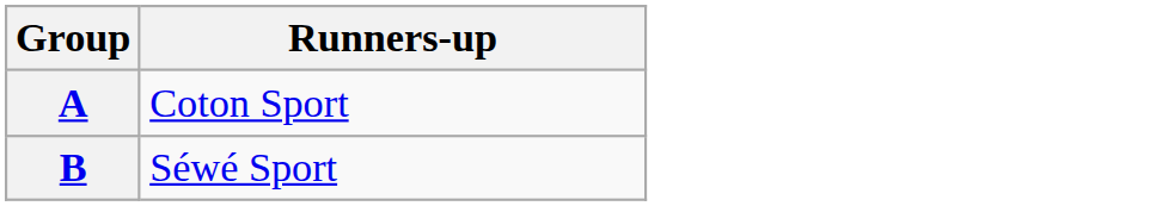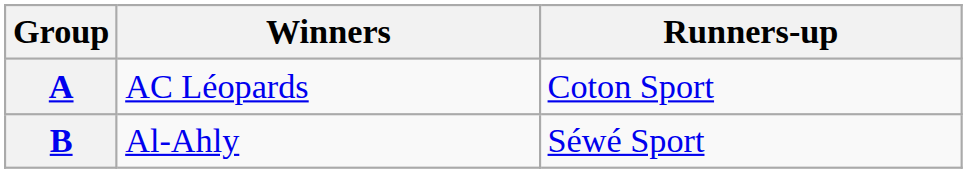 <table class="wikitable">
 <tr>
 <th>Group</th>
+<th width=190>Winners</th>
 <th width=190>Runners-up</th>
 </tr>
 <tr>
 <th><a href='#'>A</a></th>
+<td> <a href='#'>AC Léopards</a></td>
 <td> <a href='#'>Coton Sport</a></td>
 </tr>
 <tr>
 <th><a href='#'>B</a></th>
+<td> <a href='#'>Al-Ahly</a></td>
 <td> <a href='#'>Séwé Sport</a></td>
 </tr>
 </table>
